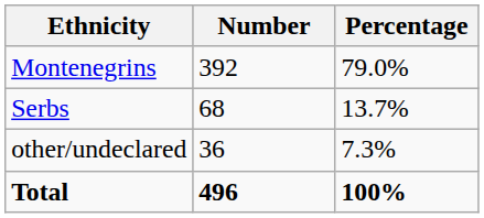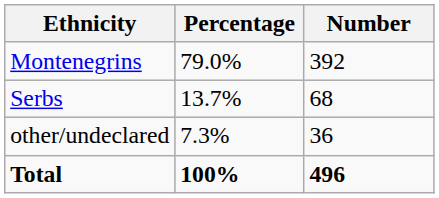 <table class="wikitable">
 <tr>
 <th width="100px">Ethnicity</th>
+<th width="80px">Percentage</th>
 <th width="80px">Number</th>
-<th width="80px">Percentage</th>
 </tr>
 <tr>
 <td><a href='#'>Montenegrins</a></td>
+<td>79.0%</td>
 <td>392</td>
-<td>79.0%</td>
 </tr>
 <tr>
 <td><a href='#'>Serbs</a></td>
+<td>13.7%</td>
 <td>68</td>
-<td>13.7%</td>
 </tr>
 <tr>
 <td>other/undeclared</td>
+<td>7.3%</td>
 <td>36</td>
-<td>7.3%</td>
 </tr>
 <tr>
 <td><strong>Total</strong></td>
+<td><strong>100%</strong></td>
 <td><strong>496</strong></td>
-<td><strong>100%</strong></td>
 </tr>
 </table>
